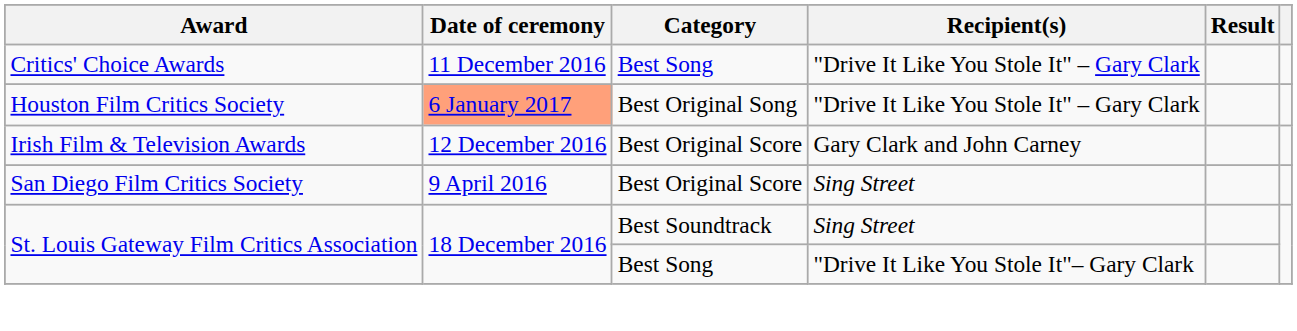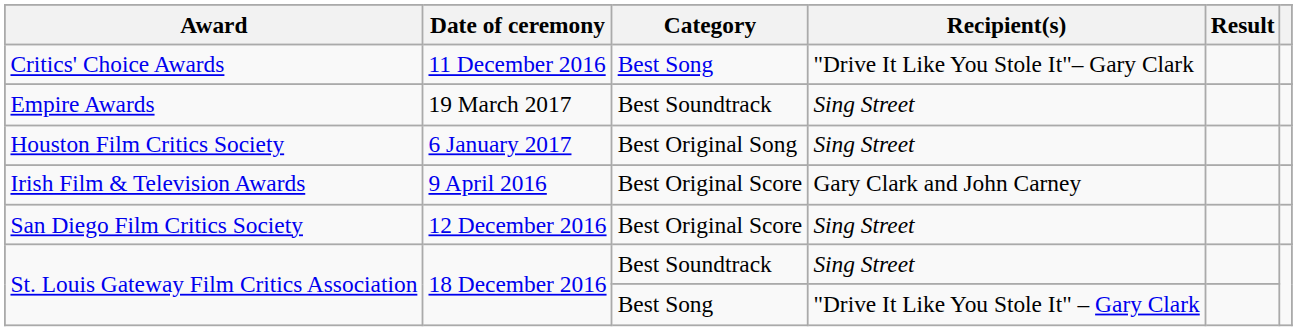 <table class="wikitable sortable" style="font-size:small;">
 <tr>
 <th>Award</th>
 <th>Date of ceremony</th>
 <th>Category</th>
 <th>Recipient(s)</th>
 <th>Result</th>
 <th class="unsortable"></th>
 </tr>
 <tr>
 <td><a href='#'>Critics' Choice Awards</a></td>
 <td><a href='#'>11 December 2016</a></td>
 <td><a href='#'>Best Song</a></td>
-<td>"Drive It Like You Stole It" – <a href='#'>Gary Clark</a></td>
+<td>"Drive It Like You Stole It"– Gary Clark</td>
+<td></td>
+<td style="text-align:center;"></td>
+</tr>
+<tr>
+<td><a href='#'>Empire Awards</a></td>
+<td>19 March 2017</td>
+<td>Best Soundtrack</td>
+<td><em>Sing Street</em></td>
 <td></td>
 <td style="text-align:center;"></td>
 </tr>
 <tr>
 <td><a href='#'>Houston Film Critics Society</a></td>
-<td style="background: lightsalmon;"><a href='#'>6 January 2017</a></td>
+<td><a href='#'>6 January 2017</a></td>
 <td>Best Original Song</td>
-<td>"Drive It Like You Stole It" – Gary Clark</td>
+<td><em>Sing Street</em></td>
 <td></td>
 <td style="text-align:center;"><br></td>
 </tr>
 <tr>
 <td><a href='#'>Irish Film & Television Awards</a></td>
-<td><a href='#'>12 December 2016</a></td>
+<td><a href='#'>9 April 2016</a></td>
 <td>Best Original Score</td>
 <td>Gary Clark and John Carney</td>
 <td></td>
 <td style="text-align:center;"></td>
 </tr>
 <tr>
 <td><a href='#'>San Diego Film Critics Society</a></td>
-<td><a href='#'>9 April 2016</a></td>
+<td><a href='#'>12 December 2016</a></td>
 <td>Best Original Score</td>
 <td><em>Sing Street</em></td>
 <td></td>
 <td style="text-align:center;"><br></td>
 </tr>
 <tr>
 <td rowspan="2"><a href='#'>St. Louis Gateway Film Critics Association</a></td>
 <td rowspan="2"><a href='#'>18 December 2016</a></td>
 <td>Best Soundtrack</td>
 <td><em>Sing Street</em></td>
 <td></td>
 <td rowspan="2" style="text-align:center;"></td>
 </tr>
 <tr>
 <td>Best Song</td>
-<td>"Drive It Like You Stole It"– Gary Clark</td>
+<td>"Drive It Like You Stole It" – <a href='#'>Gary Clark</a></td>
 <td></td>
 </tr>
 </table>
